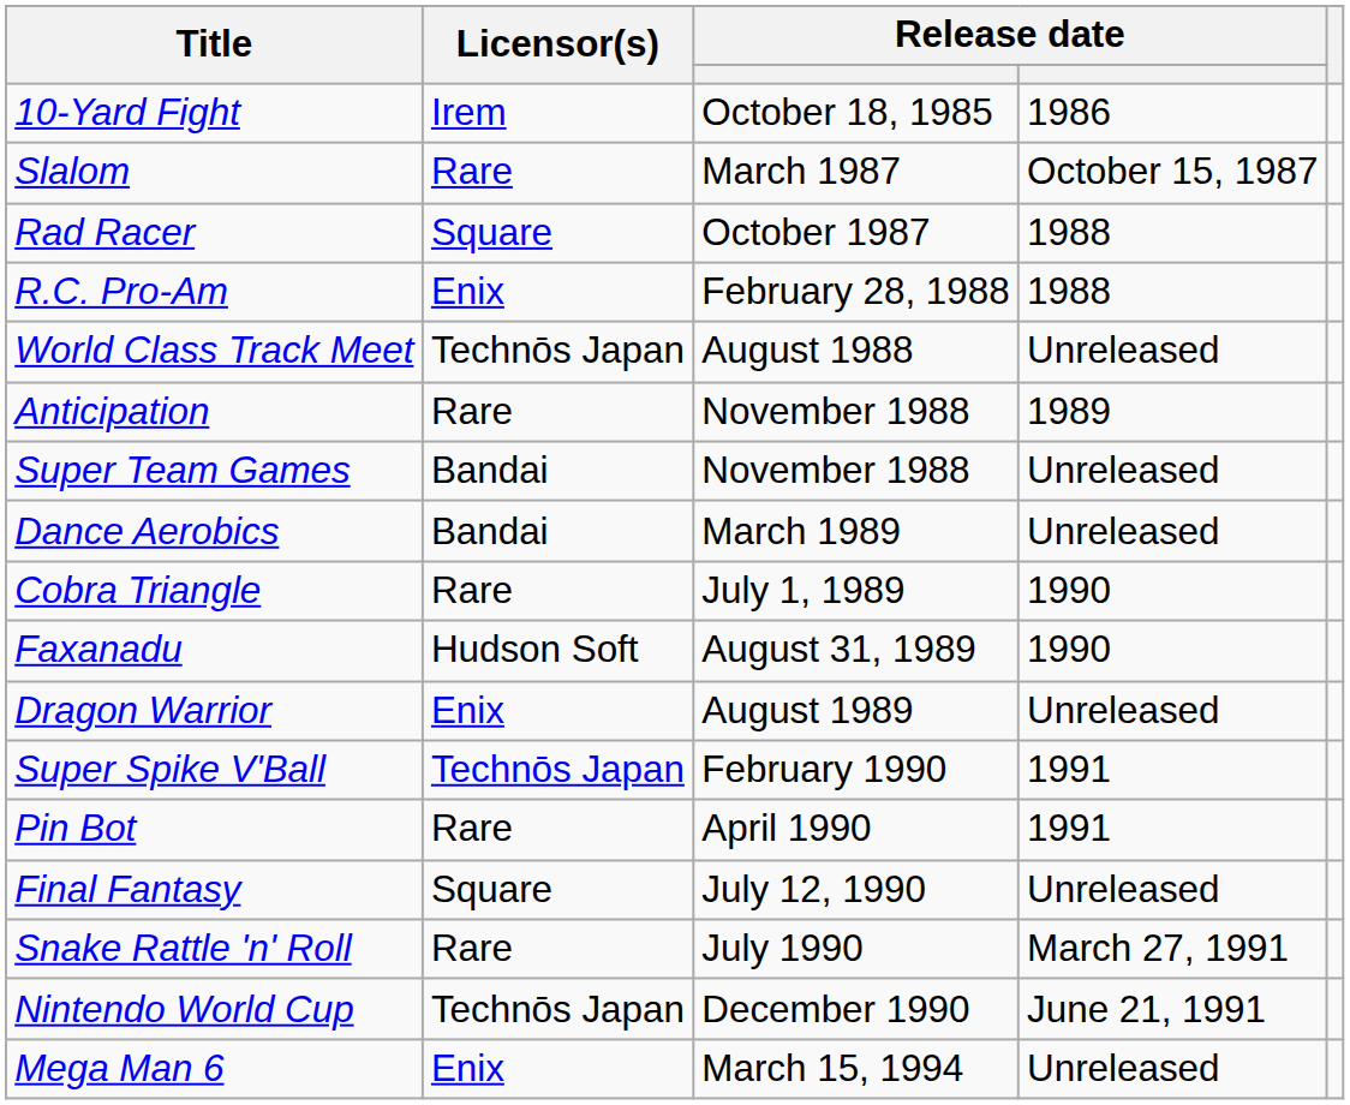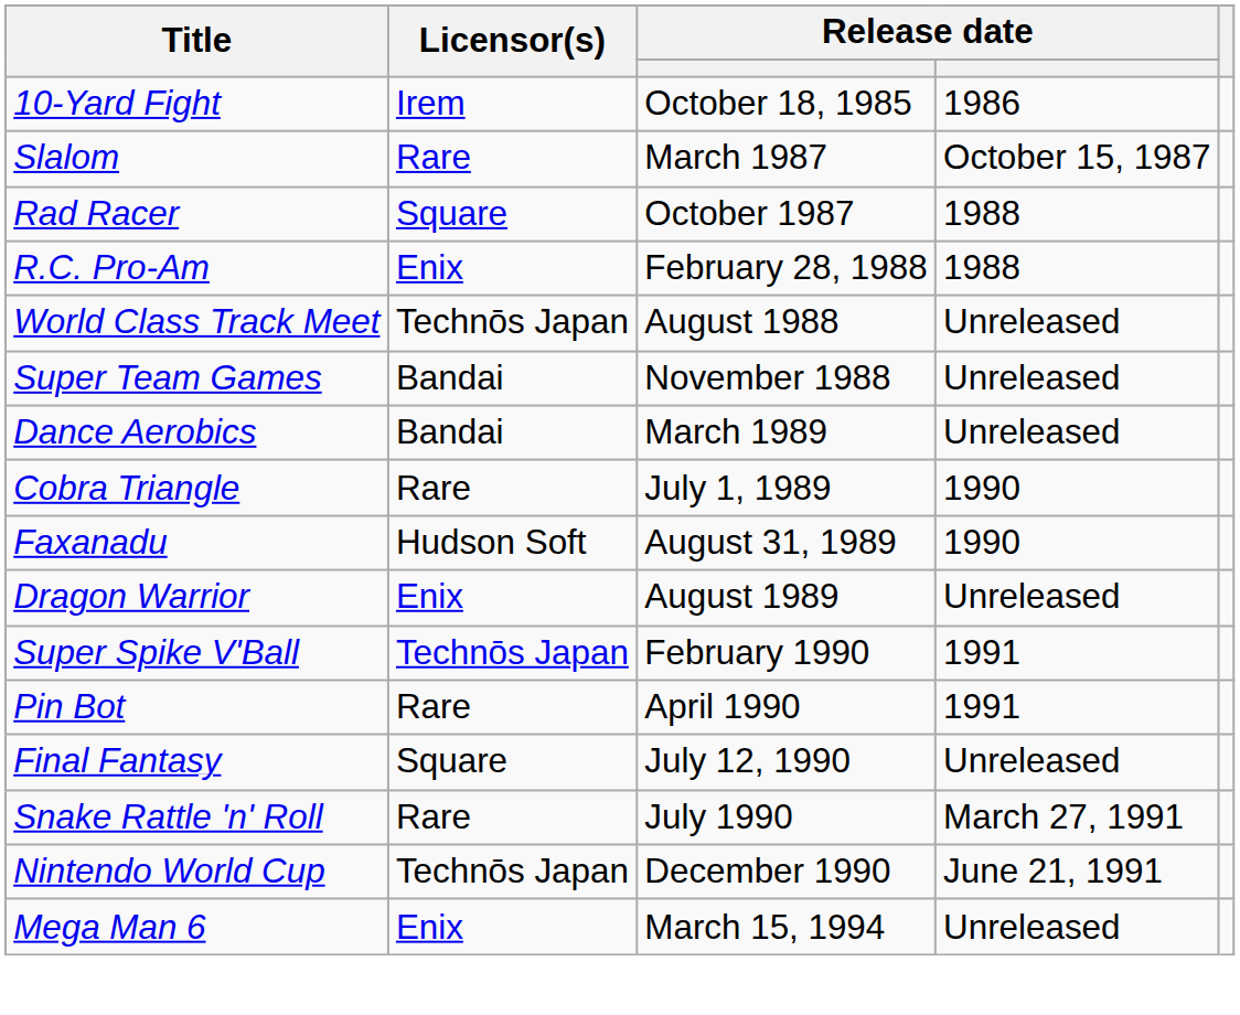 <table class="wikitable plainrowheaders sortable">
 <tr>
 <th rowspan="2" scope="col">Title</th>
 <th rowspan="2" scope="col">Licensor(s)</th>
 <th colspan="2" data-sort-type="date">Release date</th>
 <th rowspan="2" scope="col" class="unsortable"></th>
 </tr>
 <tr>
 <th data-sort-type="date"></th>
 <th data-sort-type="date"></th>
 </tr>
 <tr>
 <td><em><a href='#'>10-Yard Fight</a></em></td>
 <td><a href='#'>Irem</a></td>
 <td>October 18, 1985</td>
 <td>1986</td>
 <td></td>
 </tr>
 <tr>
 <td><em><a href='#'>Slalom</a></em></td>
 <td><a href='#'>Rare</a></td>
 <td>March 1987</td>
 <td>October 15, 1987</td>
 <td></td>
 </tr>
 <tr>
 <td><em><a href='#'>Rad Racer</a></em></td>
 <td><a href='#'>Square</a></td>
 <td>October 1987</td>
 <td>1988</td>
 <td></td>
 </tr>
 <tr>
 <td><em><a href='#'>R.C. Pro-Am</a></em></td>
 <td><a href='#'>Enix</a></td>
 <td>February 28, 1988</td>
 <td>1988</td>
 <td></td>
 </tr>
 <tr>
 <td><em><a href='#'>World Class Track Meet</a></em></td>
 <td>Technōs Japan</td>
 <td>August 1988</td>
 <td>Unreleased</td>
-<td></td>
-</tr>
-<tr>
-<td><em><a href='#'>Anticipation</a></em></td>
-<td>Rare</td>
-<td>November 1988</td>
-<td>1989</td>
 <td></td>
 </tr>
 <tr>
 <td><em><a href='#'>Super Team Games</a></em></td>
 <td>Bandai</td>
 <td>November 1988</td>
 <td>Unreleased</td>
 <td></td>
 </tr>
 <tr>
 <td><em><a href='#'>Dance Aerobics</a></em></td>
 <td>Bandai</td>
 <td>March 1989</td>
 <td>Unreleased</td>
 <td></td>
 </tr>
 <tr>
 <td><em><a href='#'>Cobra Triangle</a></em></td>
 <td>Rare</td>
 <td>July 1, 1989</td>
 <td>1990</td>
 <td></td>
 </tr>
 <tr>
 <td><em><a href='#'>Faxanadu</a></em></td>
 <td>Hudson Soft</td>
 <td>August 31, 1989</td>
 <td>1990</td>
 <td></td>
 </tr>
 <tr>
 <td><em><a href='#'>Dragon Warrior</a></em></td>
 <td><a href='#'>Enix</a></td>
 <td>August 1989</td>
 <td>Unreleased</td>
 <td></td>
 </tr>
 <tr>
 <td><em><a href='#'>Super Spike V'Ball</a></em></td>
 <td><a href='#'>Technōs Japan</a></td>
 <td>February 1990</td>
 <td>1991</td>
 <td></td>
 </tr>
 <tr>
 <td><em><a href='#'>Pin Bot</a></em></td>
 <td>Rare</td>
 <td>April 1990</td>
 <td>1991</td>
 <td></td>
 </tr>
 <tr>
 <td><em><a href='#'>Final Fantasy</a></em></td>
 <td>Square</td>
 <td>July 12, 1990</td>
 <td>Unreleased</td>
 <td></td>
 </tr>
 <tr>
 <td><em><a href='#'>Snake Rattle 'n' Roll</a></em></td>
 <td>Rare</td>
 <td>July 1990</td>
 <td>March 27, 1991</td>
 <td></td>
 </tr>
 <tr>
 <td><em><a href='#'>Nintendo World Cup</a></em></td>
 <td>Technōs Japan</td>
 <td>December 1990</td>
 <td>June 21, 1991</td>
 <td></td>
 </tr>
 <tr>
 <td><em><a href='#'>Mega Man 6</a></em></td>
 <td><a href='#'>Enix</a></td>
 <td>March 15, 1994</td>
 <td>Unreleased</td>
 <td></td>
 </tr>
 </table>
